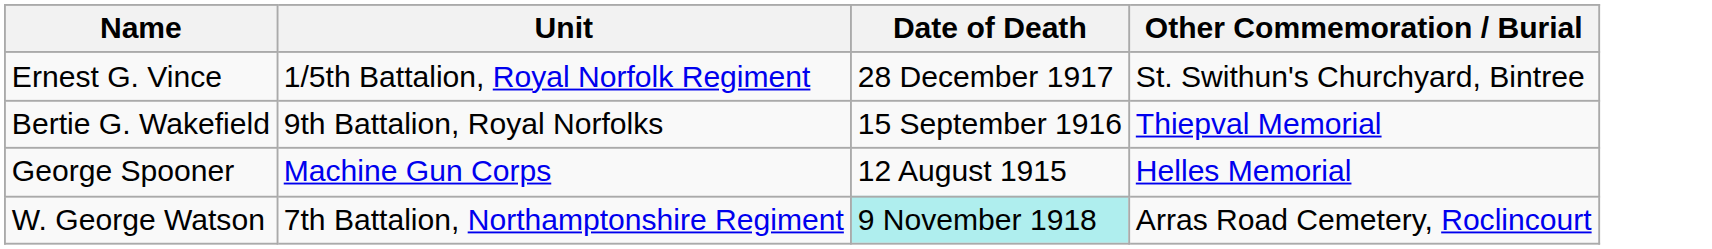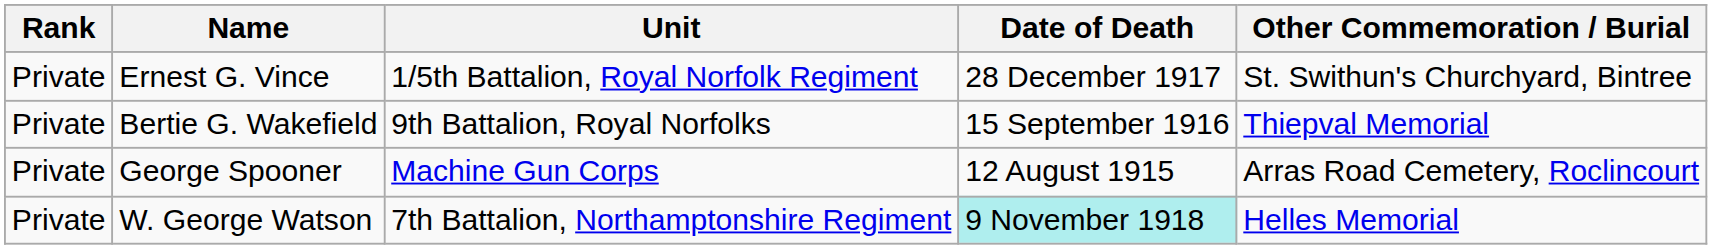 <table class="wikitable">
 <tr>
+<th>Rank</th>
 <th>Name</th>
 <th>Unit</th>
 <th>Date of Death</th>
 <th>Other Commemoration / Burial</th>
 </tr>
 <tr>
+<td>Private</td>
 <td>Ernest G. Vince</td>
 <td>1/5th Battalion, <a href='#'>Royal Norfolk Regiment</a></td>
 <td>28 December 1917</td>
 <td>St. Swithun's Churchyard, Bintree</td>
 </tr>
 <tr>
+<td>Private</td>
 <td>Bertie G. Wakefield</td>
 <td>9th Battalion, Royal Norfolks</td>
 <td>15 September 1916</td>
 <td><a href='#'>Thiepval Memorial</a></td>
 </tr>
 <tr>
+<td>Private</td>
 <td>George Spooner</td>
 <td><a href='#'>Machine Gun Corps</a></td>
 <td>12 August 1915</td>
-<td><a href='#'>Helles Memorial</a></td>
+<td>Arras Road Cemetery, <a href='#'>Roclincourt</a></td>
 </tr>
 <tr>
+<td>Private</td>
 <td>W. George Watson</td>
 <td>7th Battalion, <a href='#'>Northamptonshire Regiment</a></td>
 <td style="background: paleturquoise;">9 November 1918</td>
-<td>Arras Road Cemetery, <a href='#'>Roclincourt</a></td>
+<td><a href='#'>Helles Memorial</a></td>
 </tr>
 </table>
